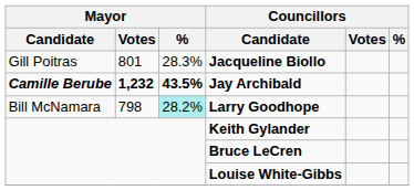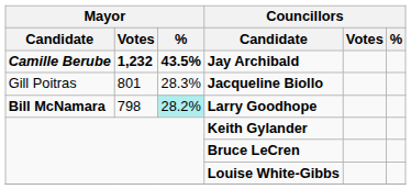 <table class="wikitable collapsible collapsed" align="right">
 <tr>
 <th colspan=3>Mayor</th>
 <th colspan=3>Councillors</th>
 </tr>
 <tr>
 <th>Candidate</th>
 <th>Votes</th>
 <th>%</th>
 <th>Candidate</th>
 <th>Votes</th>
 <th>%</th>
 </tr>
 <tr>
+<td><strong><em>Camille Berube</em></strong></td>
+<td><strong>1,232</strong></td>
+<td><strong>43.5%</strong></td>
+<td><strong>Jay Archibald</strong></td>
+<td></td>
+<td></td>
+</tr>
+<tr>
 <td>Gill Poitras</td>
 <td>801</td>
 <td>28.3%</td>
 <td><strong>Jacqueline Biollo</strong></td>
 <td></td>
 <td></td>
 </tr>
 <tr>
-<td><strong><em>Camille Berube</em></strong></td>
-<td><strong>1,232</strong></td>
-<td><strong>43.5%</strong></td>
-<td><strong>Jay Archibald</strong></td>
-<td></td>
-<td></td>
-</tr>
-<tr>
-<td>Bill McNamara</td>
+<td><strong>Bill McNamara</strong></td>
 <td>798</td>
 <td style="background: paleturquoise;">28.2%</td>
 <td><strong>Larry Goodhope</strong></td>
 <td></td>
 <td></td>
 </tr>
 <tr>
 <td rowspan=3 colspan=3></td>
 <td><strong>Keith Gylander</strong></td>
 <td></td>
 <td></td>
 </tr>
 <tr>
 <td><strong>Bruce LeCren</strong></td>
 <td></td>
 <td></td>
 </tr>
 <tr>
 <td><strong>Louise White-Gibbs</strong></td>
 <td></td>
 <td></td>
 </tr>
 <tr>
 </tr>
 </table>
